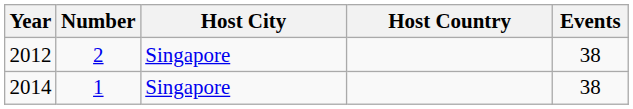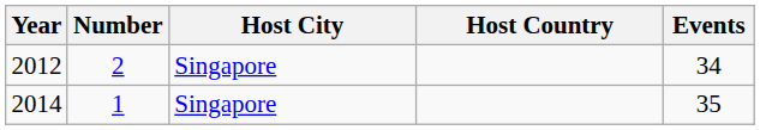 <table class="wikitable" style="font-size:100%">
 <tr>
 <th width=30>Year</th>
 <th width=30>Number</th>
 <th width=150>Host City</th>
 <th width=150>Host Country</th>
 <th width=50>Events</th>
 </tr>
 <tr>
 <td align=center>2012</td>
 <td align=center><a href='#'>2</a></td>
 <td><a href='#'>Singapore</a></td>
 <td></td>
-<td align=center>38</td>
+<td align=center>34</td>
 </tr>
 <tr>
 <td align=center>2014</td>
 <td align=center><a href='#'>1</a></td>
 <td><a href='#'>Singapore</a></td>
 <td></td>
-<td align=center>38</td>
+<td align=center>35</td>
 </tr>
 </table>
